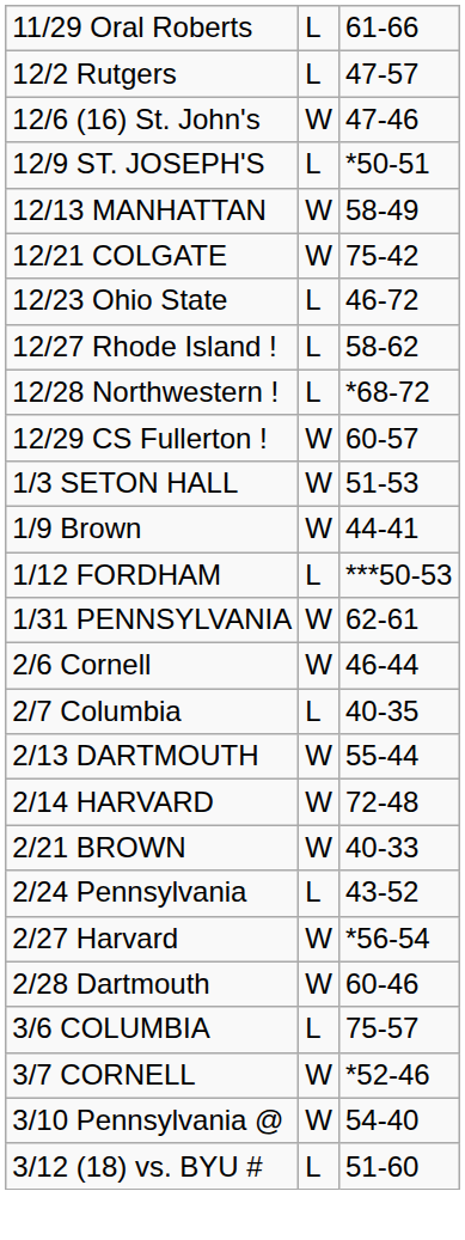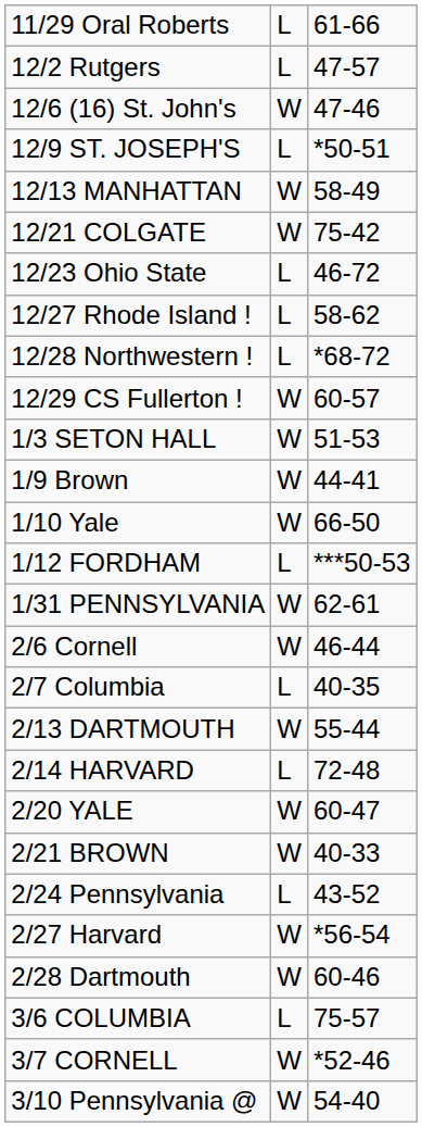 <table class="wikitable">
 <tr>
 <td>11/29 Oral Roberts</td>
 <td>L</td>
 <td>61-66</td>
 </tr>
 <tr>
 <td>12/2 Rutgers</td>
 <td>L</td>
 <td>47-57</td>
 </tr>
 <tr>
 <td>12/6 (16) St. John's</td>
 <td>W</td>
 <td>47-46</td>
 </tr>
 <tr>
 <td>12/9 ST. JOSEPH'S</td>
 <td>L</td>
 <td>*50-51</td>
 </tr>
 <tr>
 <td>12/13 MANHATTAN</td>
 <td>W</td>
 <td>58-49</td>
 </tr>
 <tr>
 <td>12/21 COLGATE</td>
 <td>W</td>
 <td>75-42</td>
 </tr>
 <tr>
 <td>12/23 Ohio State</td>
 <td>L</td>
 <td>46-72</td>
 </tr>
 <tr>
 <td>12/27 Rhode Island !</td>
 <td>L</td>
 <td>58-62</td>
 </tr>
 <tr>
 <td>12/28 Northwestern !</td>
 <td>L</td>
 <td>*68-72</td>
 </tr>
 <tr>
 <td>12/29 CS Fullerton !</td>
 <td>W</td>
 <td>60-57</td>
 </tr>
 <tr>
 <td>1/3 SETON HALL</td>
 <td>W</td>
 <td>51-53</td>
 </tr>
 <tr>
 <td>1/9 Brown</td>
 <td>W</td>
 <td>44-41</td>
 </tr>
 <tr>
+<td>1/10 Yale</td>
+<td>W</td>
+<td>66-50</td>
+</tr>
+<tr>
 <td>1/12 FORDHAM</td>
 <td>L</td>
 <td>***50-53</td>
 </tr>
 <tr>
 <td>1/31 PENNSYLVANIA</td>
 <td>W</td>
 <td>62-61</td>
 </tr>
 <tr>
 <td>2/6 Cornell</td>
 <td>W</td>
 <td>46-44</td>
 </tr>
 <tr>
 <td>2/7 Columbia</td>
 <td>L</td>
 <td>40-35</td>
 </tr>
 <tr>
 <td>2/13 DARTMOUTH</td>
 <td>W</td>
 <td>55-44</td>
 </tr>
 <tr>
 <td>2/14 HARVARD</td>
+<td>L</td>
+<td>72-48</td>
+</tr>
+<tr>
+<td>2/20 YALE</td>
 <td>W</td>
-<td>72-48</td>
+<td>60-47</td>
 </tr>
 <tr>
 <td>2/21 BROWN</td>
 <td>W</td>
 <td>40-33</td>
 </tr>
 <tr>
 <td>2/24 Pennsylvania</td>
 <td>L</td>
 <td>43-52</td>
 </tr>
 <tr>
 <td>2/27 Harvard</td>
 <td>W</td>
 <td>*56-54</td>
 </tr>
 <tr>
 <td>2/28 Dartmouth</td>
 <td>W</td>
 <td>60-46</td>
 </tr>
 <tr>
 <td>3/6 COLUMBIA</td>
 <td>L</td>
 <td>75-57</td>
 </tr>
 <tr>
 <td>3/7 CORNELL</td>
 <td>W</td>
 <td>*52-46</td>
 </tr>
 <tr>
 <td>3/10 Pennsylvania @</td>
 <td>W</td>
 <td>54-40</td>
 </tr>
-<tr>
-<td>3/12 (18) vs. BYU #</td>
-<td>L</td>
-<td>51-60</td>
-</tr>
 </table>
